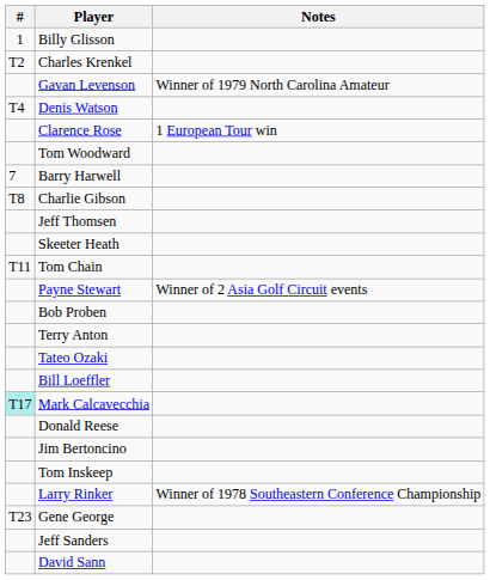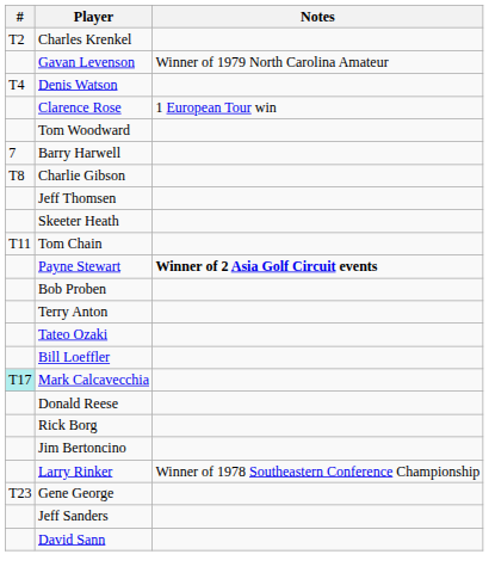 <table class="wikitable sortable">
 <tr>
 <th>#</th>
 <th>Player</th>
 <th>Notes</th>
-</tr>
-<tr>
-<td align="center">1</td>
-<td> Billy Glisson</td>
-<td></td>
 </tr>
 <tr>
 <td>T2</td>
 <td> Charles Krenkel</td>
 <td></td>
 </tr>
 <tr>
 <td></td>
 <td> <a href='#'>Gavan Levenson</a></td>
 <td>Winner of 1979 North Carolina Amateur</td>
 </tr>
 <tr>
 <td>T4</td>
 <td> <a href='#'>Denis Watson</a></td>
 <td></td>
 </tr>
 <tr>
 <td></td>
 <td> <a href='#'>Clarence Rose</a></td>
 <td>1 <a href='#'>European Tour</a> win</td>
 </tr>
 <tr>
 <td></td>
 <td> Tom Woodward</td>
 <td></td>
 </tr>
 <tr>
 <td>7</td>
 <td> Barry Harwell</td>
 <td></td>
 </tr>
 <tr>
 <td>T8</td>
 <td> Charlie Gibson</td>
 <td></td>
 </tr>
 <tr>
 <td></td>
 <td> Jeff Thomsen</td>
 <td></td>
 </tr>
 <tr>
 <td></td>
 <td> Skeeter Heath</td>
 <td></td>
 </tr>
 <tr>
 <td>T11</td>
 <td> Tom Chain</td>
 <td></td>
 </tr>
 <tr>
 <td></td>
 <td> <a href='#'>Payne Stewart</a></td>
-<td>Winner of 2 <a href='#'>Asia Golf Circuit</a> events</td>
+<td><strong>Winner of 2 <a href='#'>Asia Golf Circuit</a> events</strong></td>
 </tr>
 <tr>
 <td></td>
 <td> Bob Proben</td>
 <td></td>
 </tr>
 <tr>
 <td></td>
 <td> Terry Anton</td>
 <td></td>
 </tr>
 <tr>
 <td></td>
 <td> <a href='#'>Tateo Ozaki</a></td>
 <td></td>
 </tr>
 <tr>
 <td></td>
 <td> <a href='#'>Bill Loeffler</a></td>
 <td></td>
 </tr>
 <tr>
 <td style="background: paleturquoise;">T17</td>
 <td> <a href='#'>Mark Calcavecchia</a></td>
 <td></td>
 </tr>
 <tr>
 <td></td>
 <td> Donald Reese</td>
 <td></td>
 </tr>
 <tr>
 <td></td>
-<td> Jim Bertoncino</td>
+<td> Rick Borg</td>
 <td></td>
 </tr>
 <tr>
 <td></td>
-<td> Tom Inskeep</td>
+<td> Jim Bertoncino</td>
 <td></td>
 </tr>
 <tr>
 <td></td>
 <td> <a href='#'>Larry Rinker</a></td>
 <td>Winner of 1978 <a href='#'>Southeastern Conference</a> Championship</td>
 </tr>
 <tr>
 <td>T23</td>
 <td> Gene George</td>
 <td></td>
 </tr>
 <tr>
 <td></td>
 <td> Jeff Sanders</td>
 <td></td>
 </tr>
 <tr>
 <td></td>
 <td> <a href='#'>David Sann</a></td>
 <td></td>
 </tr>
 </table>
